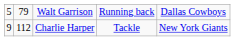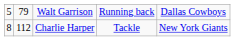 <table class="wikitable" style="text-align:center">
 <tr>
 <td>5</td>
 <td>79</td>
 <td><a href='#'>Walt Garrison</a></td>
 <td><a href='#'>Running back</a></td>
 <td><a href='#'>Dallas Cowboys</a></td>
 </tr>
 <tr>
-<td>9</td>
+<td>8</td>
 <td>112</td>
 <td><a href='#'>Charlie Harper</a></td>
 <td><a href='#'>Tackle</a></td>
 <td><a href='#'>New York Giants</a></td>
 </tr>
 </table>
